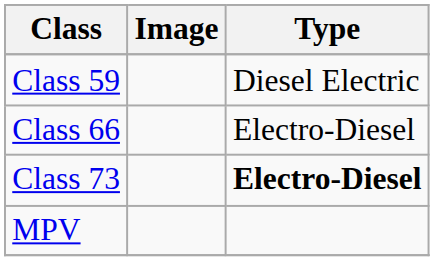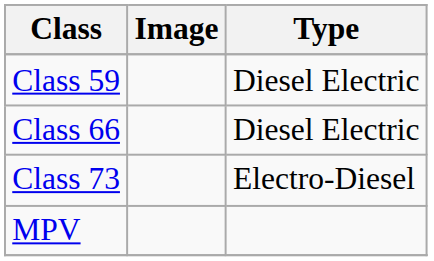 <table class="wikitable">
 <tr ---- bgcolor=#f9f9f9>
 <th>Class</th>
 <th>Image</th>
 <th>Type</th>
 </tr>
 <tr ---- bgcolor=#f9f9f9>
 </tr>
 <tr>
 <td><a href='#'>Class 59</a></td>
 <td></td>
 <td>Diesel Electric</td>
 </tr>
 <tr>
 <td><a href='#'>Class 66</a></td>
 <td></td>
-<td>Electro-Diesel</td>
+<td>Diesel Electric</td>
 </tr>
 <tr>
 <td><a href='#'>Class 73</a></td>
 <td></td>
-<td><strong>Electro-Diesel</strong></td>
+<td>Electro-Diesel</td>
 </tr>
 <tr>
 <td><a href='#'>MPV</a></td>
 <td></td>
 <td></td>
 </tr>
 <tr>
 </tr>
 </table>
